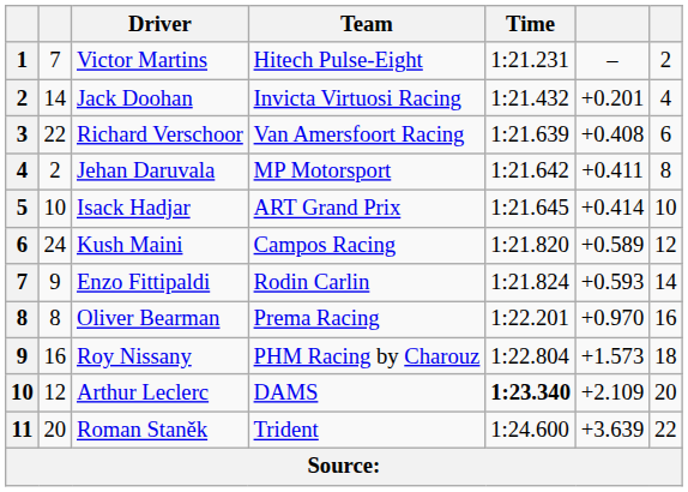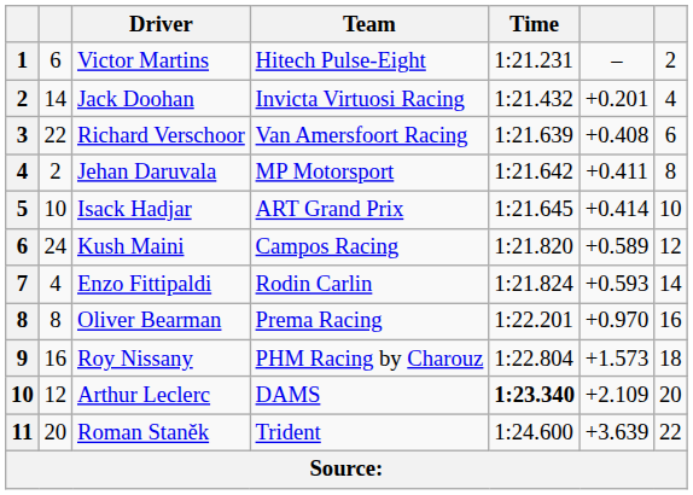 <table class="wikitable" style="font-size:85%">
 <tr>
 <th scope="col"></th>
 <th scope="col"></th>
 <th scope="col">Driver</th>
 <th scope="col">Team</th>
 <th scope="col">Time</th>
 <th scope="col"></th>
 <th scope="col"></th>
 </tr>
 <tr>
 <th scope="row">1</th>
-<td align="center">7</td>
+<td align="center">6</td>
 <td> <a href='#'>Victor Martins</a></td>
 <td><a href='#'>Hitech Pulse-Eight</a></td>
 <td>1:21.231</td>
 <td align="center">–</td>
 <td align="center">2</td>
 </tr>
 <tr>
 <th scope="row">2</th>
 <td align="center">14</td>
 <td> <a href='#'>Jack Doohan</a></td>
 <td><a href='#'>Invicta Virtuosi Racing</a></td>
 <td>1:21.432</td>
 <td align="center">+0.201</td>
 <td align="center">4</td>
 </tr>
 <tr>
 <th scope="row">3</th>
 <td align="center">22</td>
 <td> <a href='#'>Richard Verschoor</a></td>
 <td><a href='#'>Van Amersfoort Racing</a></td>
 <td>1:21.639</td>
 <td align="center">+0.408</td>
 <td align="center">6</td>
 </tr>
 <tr>
 <th scope="row">4</th>
 <td align="center">2</td>
 <td> <a href='#'>Jehan Daruvala</a></td>
 <td><a href='#'>MP Motorsport</a></td>
 <td>1:21.642</td>
 <td align="center">+0.411</td>
 <td align="center">8</td>
 </tr>
 <tr>
 <th scope="row">5</th>
 <td align="center">10</td>
 <td> <a href='#'>Isack Hadjar</a></td>
 <td><a href='#'>ART Grand Prix</a></td>
 <td>1:21.645</td>
 <td align="center">+0.414</td>
 <td align="center">10</td>
 </tr>
 <tr>
 <th scope="row">6</th>
 <td align="center">24</td>
 <td> <a href='#'>Kush Maini</a></td>
 <td><a href='#'>Campos Racing</a></td>
 <td>1:21.820</td>
 <td align="center">+0.589</td>
 <td align="center">12</td>
 </tr>
 <tr>
 <th scope="row">7</th>
-<td align="center">9</td>
+<td align="center">4</td>
 <td> <a href='#'>Enzo Fittipaldi</a></td>
 <td><a href='#'>Rodin Carlin</a></td>
 <td>1:21.824</td>
 <td align="center">+0.593</td>
 <td align="center">14</td>
 </tr>
 <tr>
 <th scope="row">8</th>
 <td align="center">8</td>
 <td> <a href='#'>Oliver Bearman</a></td>
 <td><a href='#'>Prema Racing</a></td>
 <td>1:22.201</td>
 <td align="center">+0.970</td>
 <td align="center">16</td>
 </tr>
 <tr>
 <th scope="row">9</th>
 <td align="center">16</td>
 <td> <a href='#'>Roy Nissany</a></td>
 <td><a href='#'>PHM Racing</a> by <a href='#'>Charouz</a></td>
 <td>1:22.804</td>
 <td align="center">+1.573</td>
 <td align="center">18</td>
 </tr>
 <tr>
 <th scope="row">10</th>
 <td align="center">12</td>
 <td> <a href='#'>Arthur Leclerc</a></td>
 <td><a href='#'>DAMS</a></td>
 <td><strong>1:23.340</strong></td>
 <td align="center">+2.109</td>
 <td align="center">20</td>
 </tr>
 <tr>
 <th scope="row">11</th>
 <td align="center">20</td>
 <td> <a href='#'>Roman Staněk</a></td>
 <td><a href='#'>Trident</a></td>
 <td>1:24.600</td>
 <td align="center">+3.639</td>
 <td align="center">22</td>
 </tr>
 <tr>
 <th colspan="7">Source:</th>
 </tr>
 </table>
